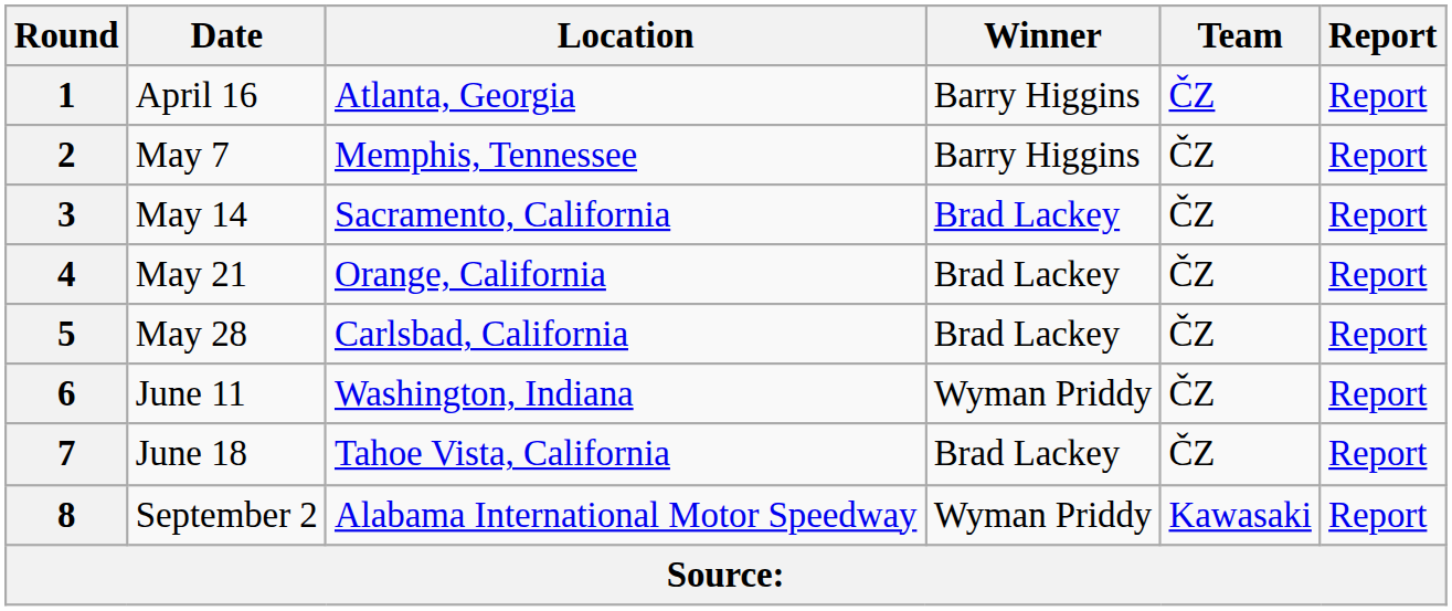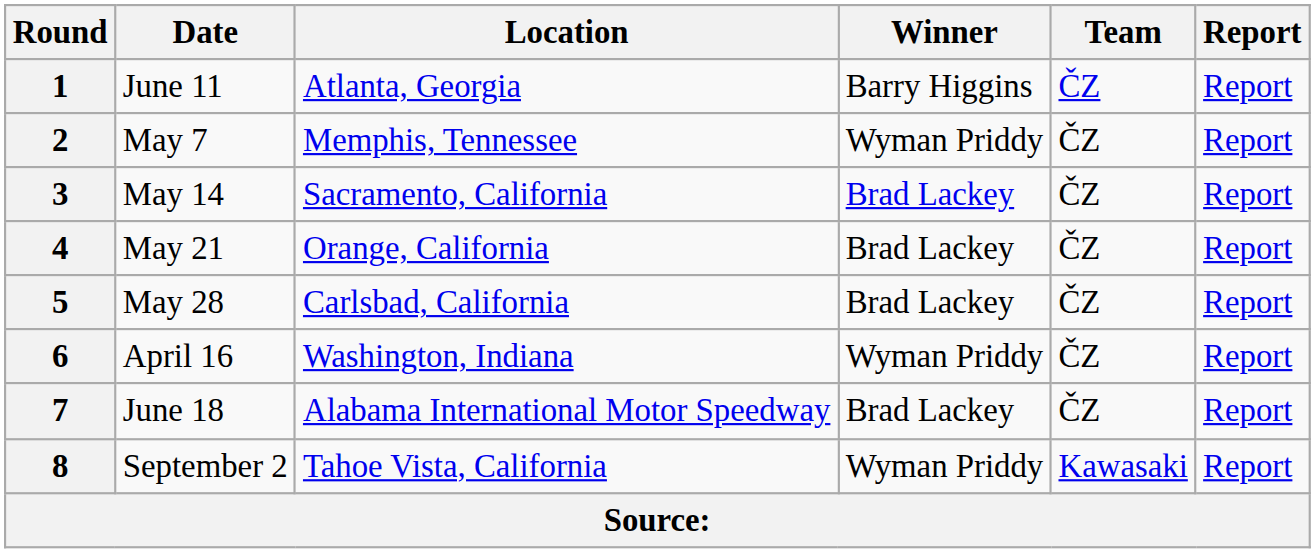 <table class="wikitable" style="font-size: 95%;">
 <tr>
 <th align=center>Round</th>
 <th align=center>Date</th>
 <th align=center>Location</th>
 <th align=center>Winner</th>
 <th align=center>Team</th>
 <th align=center>Report</th>
 </tr>
 <tr>
 <th>1</th>
-<td>April 16</td>
+<td>June 11</td>
 <td><a href='#'>Atlanta, Georgia</a></td>
 <td> Barry Higgins</td>
 <td><a href='#'>ČZ</a></td>
 <td><a href='#'>Report</a></td>
 </tr>
 <tr>
 <th>2</th>
 <td>May 7</td>
 <td><a href='#'>Memphis, Tennessee</a></td>
-<td> Barry Higgins</td>
+<td> Wyman Priddy</td>
 <td>ČZ</td>
 <td><a href='#'>Report</a></td>
 </tr>
 <tr>
 <th>3</th>
 <td>May 14</td>
 <td><a href='#'>Sacramento, California</a></td>
 <td> <a href='#'>Brad Lackey</a></td>
 <td>ČZ</td>
 <td><a href='#'>Report</a></td>
 </tr>
 <tr>
 <th>4</th>
 <td>May 21</td>
 <td><a href='#'>Orange, California</a></td>
 <td> Brad Lackey</td>
 <td>ČZ</td>
 <td><a href='#'>Report</a></td>
 </tr>
 <tr>
 <th>5</th>
 <td>May 28</td>
 <td><a href='#'>Carlsbad, California</a></td>
 <td> Brad Lackey</td>
 <td>ČZ</td>
 <td><a href='#'>Report</a></td>
 </tr>
 <tr>
 <th>6</th>
-<td>June 11</td>
+<td>April 16</td>
 <td><a href='#'>Washington, Indiana</a></td>
 <td> Wyman Priddy</td>
 <td>ČZ</td>
 <td><a href='#'>Report</a></td>
 </tr>
 <tr>
 <th>7</th>
 <td>June 18</td>
-<td><a href='#'>Tahoe Vista, California</a></td>
+<td><a href='#'>Alabama International Motor Speedway</a></td>
 <td> Brad Lackey</td>
 <td>ČZ</td>
 <td><a href='#'>Report</a></td>
 </tr>
 <tr>
 <th>8</th>
 <td>September 2</td>
-<td><a href='#'>Alabama International Motor Speedway</a></td>
+<td><a href='#'>Tahoe Vista, California</a></td>
 <td> Wyman Priddy</td>
 <td><a href='#'>Kawasaki</a></td>
 <td><a href='#'>Report</a></td>
 </tr>
 <tr>
 <th colspan=6>Source:</th>
 </tr>
 </table>
